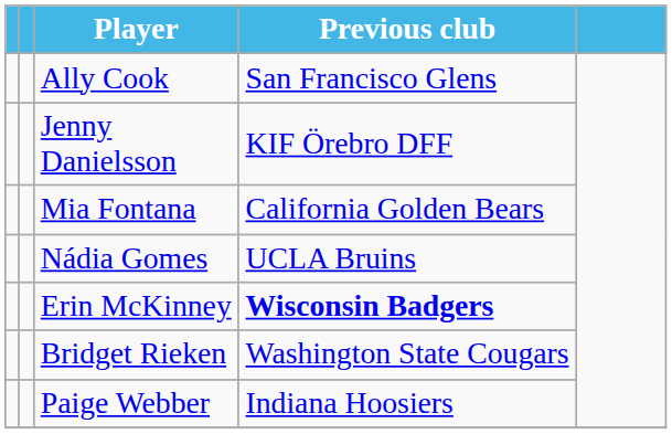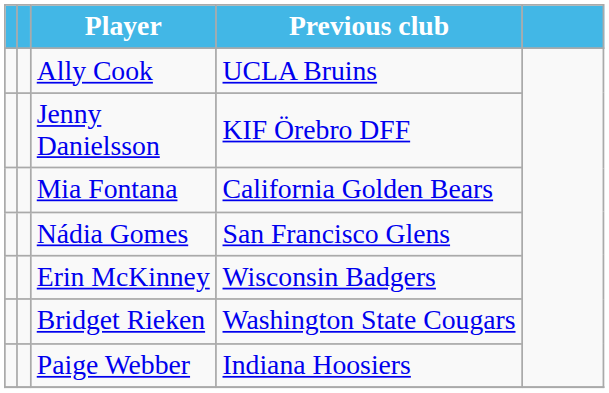 <table class="wikitable sortable">
 <tr>
 <th style="background:#42b7e6; color:#fff;" scope="col"></th>
 <th style="background:#42b7e6; color:#fff;" scope="col"></th>
 <th style="background:#42b7e6; color:#fff; width:100px;" scope="col">Player</th>
 <th style="background:#42b7e6; color:#fff;" scope="col">Previous club</th>
 <th style="background:#42b7e6; color:#fff; width:40px;" scope="col"></th>
 </tr>
 <tr>
 <td></td>
 <td></td>
 <td><a href='#'>Ally Cook</a></td>
-<td> <a href='#'>San Francisco Glens</a></td>
+<td> <a href='#'>UCLA Bruins</a></td>
 <td rowspan="7"></td>
 </tr>
 <tr>
 <td></td>
 <td></td>
 <td><a href='#'>Jenny Danielsson</a></td>
 <td> <a href='#'>KIF Örebro DFF</a></td>
 </tr>
 <tr>
 <td></td>
 <td></td>
 <td><a href='#'>Mia Fontana</a></td>
 <td> <a href='#'>California Golden Bears</a></td>
 </tr>
 <tr>
 <td></td>
 <td></td>
 <td><a href='#'>Nádia Gomes</a></td>
-<td> <a href='#'>UCLA Bruins</a></td>
+<td> <a href='#'>San Francisco Glens</a></td>
 </tr>
 <tr>
 <td></td>
 <td></td>
 <td><a href='#'>Erin McKinney</a></td>
-<td><strong> <a href='#'>Wisconsin Badgers</a></strong></td>
+<td> <a href='#'>Wisconsin Badgers</a></td>
 </tr>
 <tr>
 <td></td>
 <td></td>
 <td><a href='#'>Bridget Rieken</a></td>
 <td> <a href='#'>Washington State Cougars</a></td>
 </tr>
 <tr>
 <td></td>
 <td></td>
 <td><a href='#'>Paige Webber</a></td>
 <td> <a href='#'>Indiana Hoosiers</a></td>
 </tr>
 <tr>
 </tr>
 </table>
